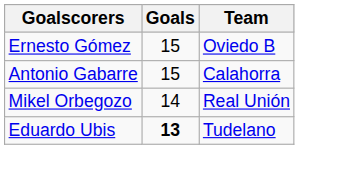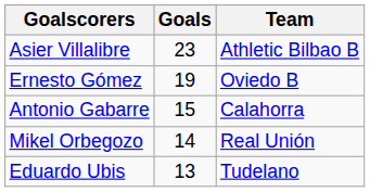 <table class="wikitable sortable" class="wikitable">
 <tr style="background:#ccc; text-align:center;">
 <th>Goalscorers</th>
 <th>Goals</th>
 <th>Team</th>
 </tr>
 <tr>
+<td> <a href='#'>Asier Villalibre</a></td>
+<td style="text-align:center;">23</td>
+<td><a href='#'>Athletic Bilbao B</a></td>
+</tr>
+<tr>
 <td> <a href='#'>Ernesto Gómez</a></td>
-<td style="text-align:center;">15</td>
+<td style="text-align:center;">19</td>
 <td><a href='#'>Oviedo B</a></td>
 </tr>
 <tr>
 <td> <a href='#'>Antonio Gabarre</a></td>
 <td style="text-align:center;">15</td>
 <td><a href='#'>Calahorra</a></td>
 </tr>
 <tr>
 <td> <a href='#'>Mikel Orbegozo</a></td>
 <td style="text-align:center;">14</td>
 <td><a href='#'>Real Unión</a></td>
 </tr>
 <tr>
 <td> <a href='#'>Eduardo Ubis</a></td>
-<td style="text-align:center;"><strong>13</strong></td>
+<td style="text-align:center;">13</td>
 <td><a href='#'>Tudelano</a></td>
 </tr>
 </table>
